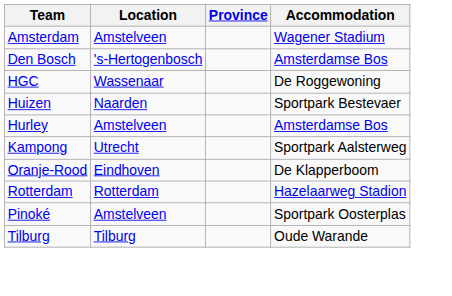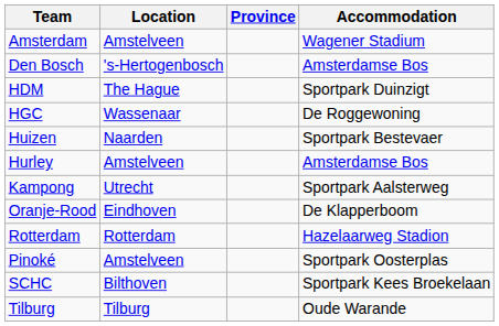 <table class="wikitable sortable">
 <tr>
 <th>Team</th>
 <th>Location</th>
 <th><a href='#'>Province</a></th>
 <th>Accommodation</th>
 </tr>
 <tr>
 <td><a href='#'>Amsterdam</a></td>
 <td><a href='#'>Amstelveen</a></td>
 <td></td>
 <td><a href='#'>Wagener Stadium</a></td>
 </tr>
 <tr>
 <td><a href='#'>Den Bosch</a></td>
 <td><a href='#'>'s-Hertogenbosch</a></td>
 <td></td>
 <td><a href='#'>Amsterdamse Bos</a></td>
+</tr>
+<tr>
+<td><a href='#'>HDM</a></td>
+<td><a href='#'>The Hague</a></td>
+<td></td>
+<td>Sportpark Duinzigt</td>
 </tr>
 <tr>
 <td><a href='#'>HGC</a></td>
 <td><a href='#'>Wassenaar</a></td>
 <td></td>
 <td>De Roggewoning</td>
 </tr>
 <tr>
 <td><a href='#'>Huizen</a></td>
 <td><a href='#'>Naarden</a></td>
 <td></td>
 <td>Sportpark Bestevaer</td>
 </tr>
 <tr>
 <td><a href='#'>Hurley</a></td>
 <td><a href='#'>Amstelveen</a></td>
 <td></td>
 <td><a href='#'>Amsterdamse Bos</a></td>
 </tr>
 <tr>
 <td><a href='#'>Kampong</a></td>
 <td><a href='#'>Utrecht</a></td>
 <td></td>
 <td>Sportpark Aalsterweg</td>
 </tr>
 <tr>
 <td><a href='#'>Oranje-Rood</a></td>
 <td><a href='#'>Eindhoven</a></td>
 <td></td>
 <td>De Klapperboom</td>
 </tr>
 <tr>
 <td><a href='#'>Rotterdam</a></td>
 <td><a href='#'>Rotterdam</a></td>
 <td></td>
 <td><a href='#'>Hazelaarweg Stadion</a></td>
 </tr>
 <tr>
 <td><a href='#'>Pinoké</a></td>
 <td><a href='#'>Amstelveen</a></td>
 <td></td>
 <td>Sportpark Oosterplas</td>
 </tr>
 <tr>
+<td><a href='#'>SCHC</a></td>
+<td><a href='#'>Bilthoven</a></td>
+<td></td>
+<td>Sportpark Kees Broekelaan</td>
+</tr>
+<tr>
 <td><a href='#'>Tilburg</a></td>
 <td><a href='#'>Tilburg</a></td>
 <td></td>
 <td>Oude Warande</td>
 </tr>
 </table>
